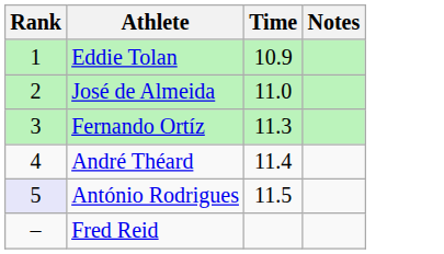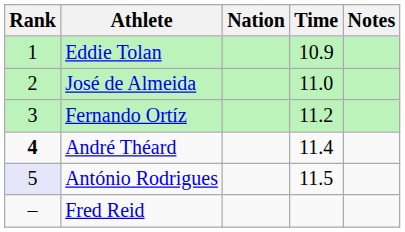 <table class="wikitable sortable" style="text-align:center">
 <tr>
 <th>Rank</th>
 <th>Athlete</th>
+<th>Nation</th>
 <th>Time</th>
 <th>Notes</th>
 </tr>
 <tr bgcolor=bbf3bb>
 <td>1</td>
 <td align=left><a href='#'>Eddie Tolan</a></td>
+<td align=left></td>
 <td>10.9</td>
 <td></td>
 </tr>
 <tr bgcolor=bbf3bb>
 <td>2</td>
 <td align=left><a href='#'>José de Almeida</a></td>
+<td align=left></td>
 <td>11.0</td>
 <td></td>
 </tr>
 <tr bgcolor=bbf3bb>
 <td>3</td>
 <td align=left><a href='#'>Fernando Ortíz</a></td>
-<td>11.3</td>
+<td align=left></td>
+<td>11.2</td>
 <td></td>
 </tr>
 <tr>
-<td>4</td>
+<td><strong>4</strong></td>
 <td align=left><a href='#'>André Théard</a></td>
+<td align=left></td>
 <td>11.4</td>
 <td></td>
 </tr>
 <tr>
 <td style="background: lavender;">5</td>
 <td align=left><a href='#'>António Rodrigues</a></td>
+<td align=left></td>
 <td>11.5</td>
 <td></td>
 </tr>
 <tr>
 <td data-sort-value=6>–</td>
 <td align=left><a href='#'>Fred Reid</a></td>
+<td align=left></td>
 <td></td>
 <td></td>
 </tr>
 </table>
